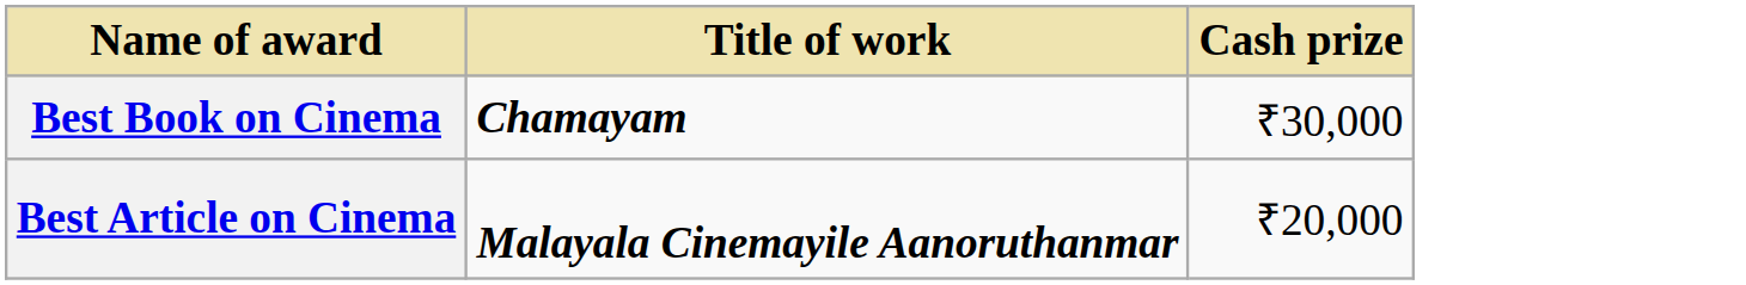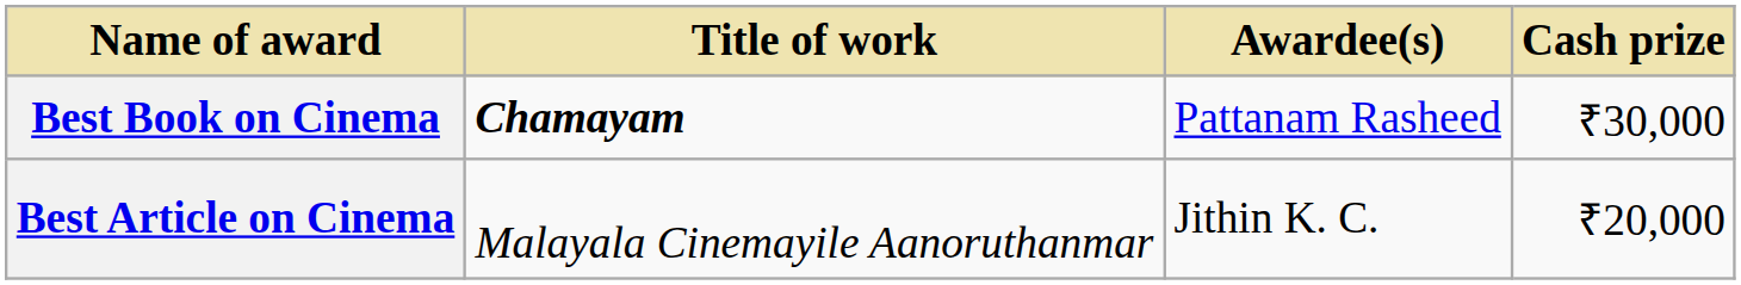 <table class="wikitable plainrowheaders">
 <tr>
 <th style="background-color:#EFE4B0;">Name of award</th>
 <th style="background-color:#EFE4B0;">Title of work</th>
+<th style="background-color:#EFE4B0;">Awardee(s)</th>
 <th style="background-color:#EFE4B0;">Cash prize</th>
 </tr>
 <tr>
 <th scope="row"><a href='#'>Best Book on Cinema</a></th>
 <td><strong><em>Chamayam</em></strong></td>
+<td><a href='#'>Pattanam Rasheed</a></td>
 <td align="right">₹30,000</td>
 </tr>
 <tr>
 <th scope="row"><a href='#'>Best Article on Cinema</a></th>
-<td><strong><br><em>Malayala Cinemayile Aanoruthanmar</em></strong></td>
+<td><br><em>Malayala Cinemayile Aanoruthanmar</em></td>
+<td>Jithin K. C.</td>
 <td align="right">₹20,000</td>
 </tr>
 </table>
